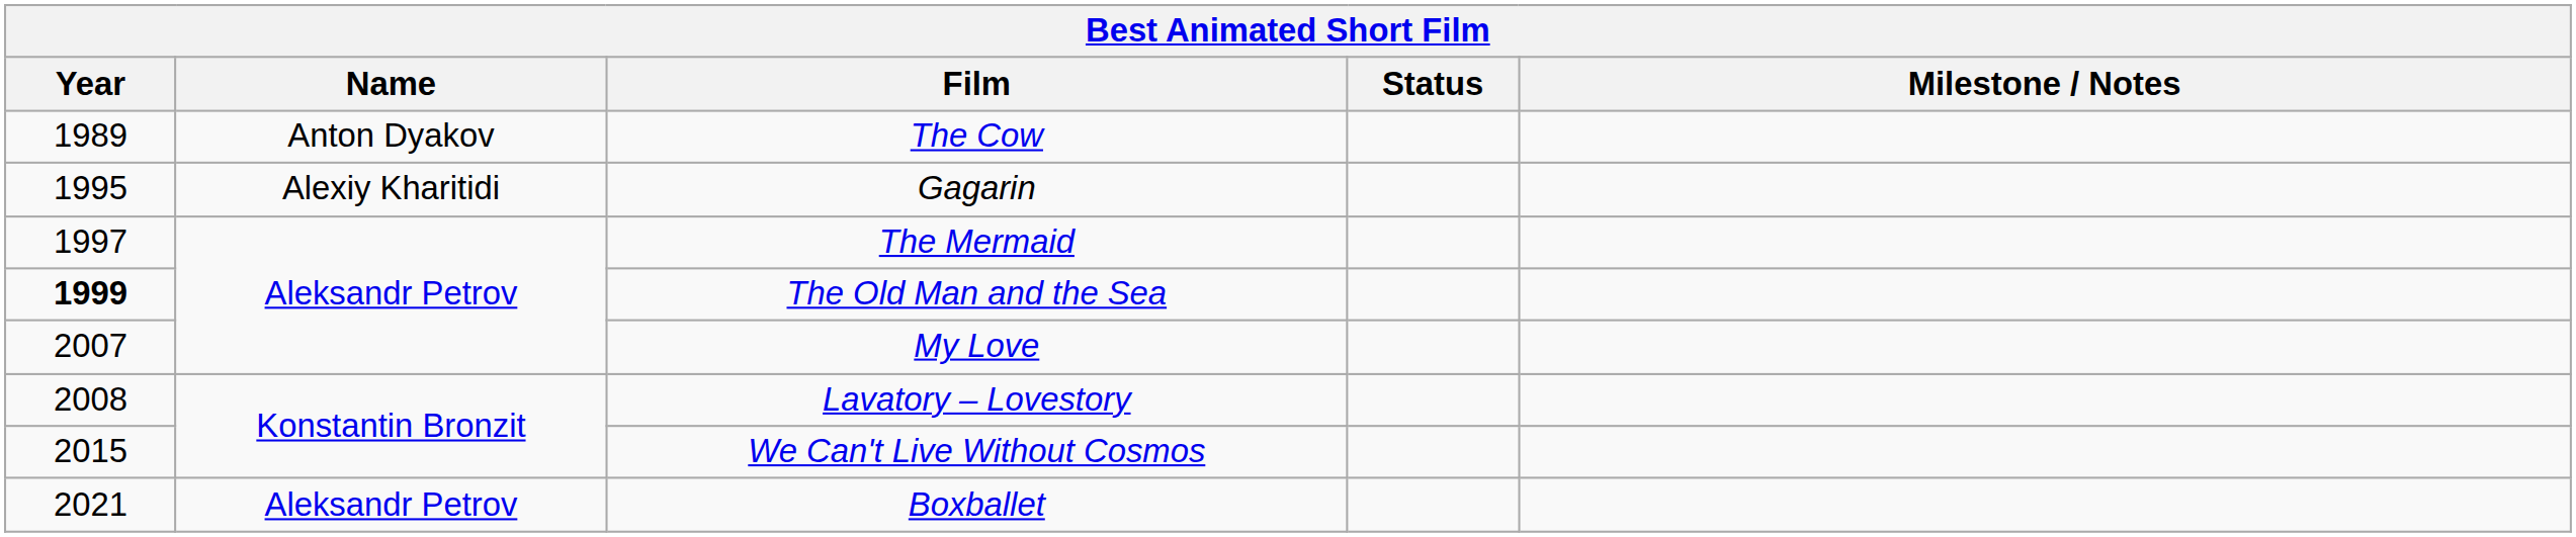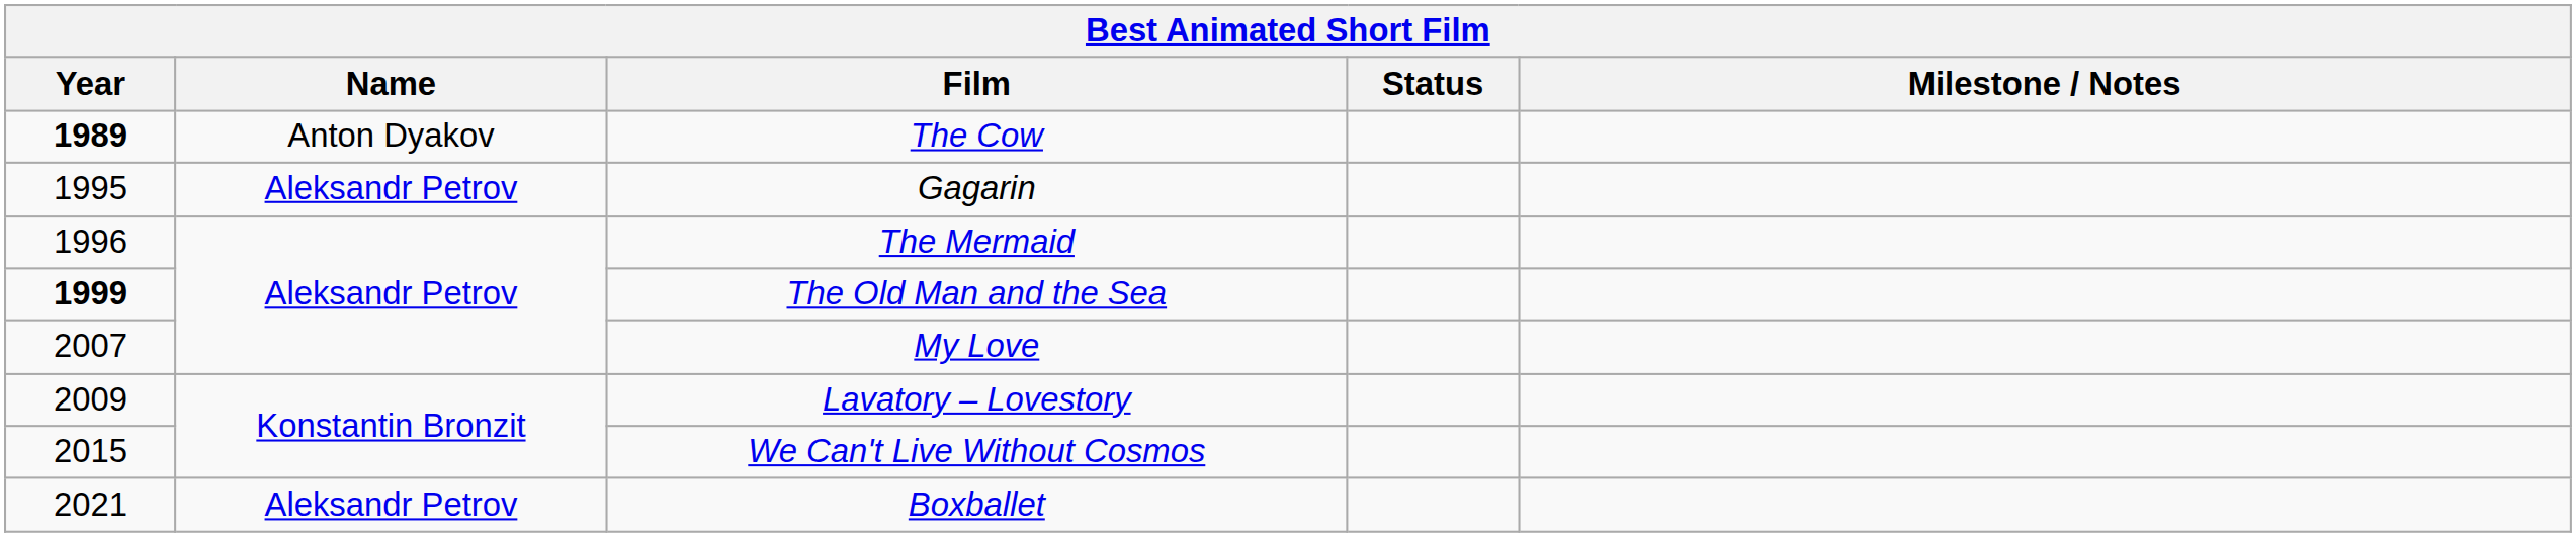 <table class="wikitable" style="text-align: center">
 <tr>
 <th colspan=6 style="text-align:center;"><a href='#'>Best Animated Short Film</a></th>
 </tr>
 <tr>
 <th style="width:075px;">Year</th>
 <th style="width:200px;">Name</th>
 <th style="width:350px;">Film</th>
 <th style="width:075px;">Status</th>
 <th style="width:500px;">Milestone / Notes</th>
 </tr>
 <tr>
-<td style="text-align: center">1989</td>
+<td style="text-align: center"><strong>1989</strong></td>
 <td>Anton Dyakov</td>
 <td><em><a href='#'>The Cow</a></em></td>
 <td></td>
 <td></td>
 </tr>
 <tr>
 <td style="text-align: center">1995</td>
-<td>Alexiy Kharitidi</td>
+<td><a href='#'>Aleksandr Petrov</a></td>
 <td><em>Gagarin</em></td>
 <td></td>
 <td></td>
 </tr>
 <tr>
-<td style="text-align: center">1997</td>
+<td style="text-align: center">1996</td>
 <td rowspan="3"><a href='#'>Aleksandr Petrov</a></td>
 <td><em><a href='#'>The Mermaid</a></em></td>
 <td></td>
 <td></td>
 </tr>
 <tr>
 <td style="text-align: center"><strong>1999</strong></td>
 <td><em><a href='#'>The Old Man and the Sea</a></em></td>
 <td></td>
 <td></td>
 </tr>
 <tr>
 <td style="text-align: center">2007</td>
 <td><em><a href='#'>My Love</a></em></td>
 <td></td>
 <td></td>
 </tr>
 <tr>
-<td style="text-align: center">2008</td>
+<td style="text-align: center">2009</td>
 <td rowspan="2"><a href='#'>Konstantin Bronzit</a></td>
 <td><em><a href='#'>Lavatory – Lovestory</a></em></td>
 <td></td>
 <td></td>
 </tr>
 <tr>
 <td style="text-align: center">2015</td>
 <td><em><a href='#'>We Can't Live Without Cosmos</a></em></td>
 <td></td>
 <td></td>
 </tr>
 <tr>
 <td style="text-align: center">2021</td>
 <td><a href='#'>Aleksandr Petrov</a></td>
 <td><em><a href='#'>Boxballet</a></em></td>
 <td></td>
 <td></td>
 </tr>
 </table>
